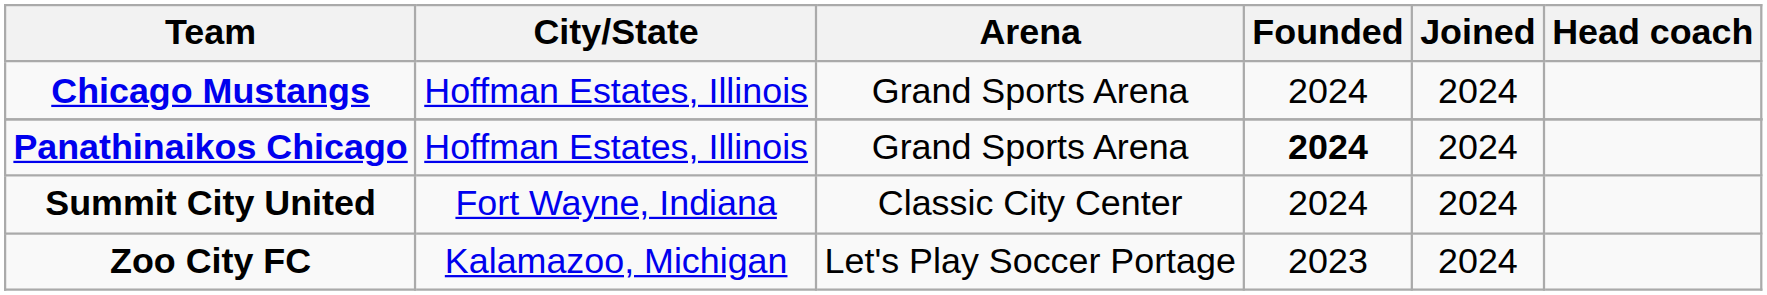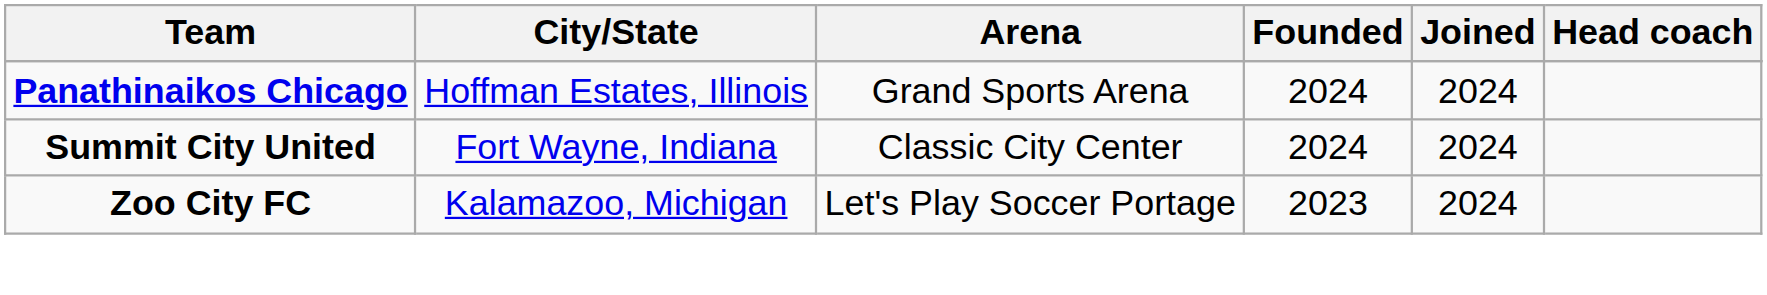 <table class="wikitable" style="text-align:center">
 <tr>
 <th>Team</th>
 <th>City/State</th>
 <th>Arena</th>
 <th>Founded</th>
 <th>Joined</th>
 <th>Head coach</th>
 </tr>
 <tr>
-<td><strong><a href='#'>Chicago Mustangs</a></strong></td>
-<td><a href='#'>Hoffman Estates, Illinois</a></td>
-<td>Grand Sports Arena</td>
-<td>2024</td>
-<td>2024</td>
-<td></td>
-</tr>
-<tr>
 </tr>
 <tr>
 <td><strong><a href='#'>Panathinaikos Chicago</a></strong></td>
 <td><a href='#'>Hoffman Estates, Illinois</a></td>
 <td>Grand Sports Arena</td>
-<td><strong>2024</strong></td>
+<td>2024</td>
 <td>2024</td>
 <td></td>
 </tr>
 <tr>
 <td><strong>Summit City United</strong></td>
 <td><a href='#'>Fort Wayne, Indiana</a></td>
 <td>Classic City Center</td>
 <td>2024</td>
 <td>2024</td>
 <td></td>
 </tr>
 <tr>
 <td><strong>Zoo City FC</strong></td>
 <td><a href='#'>Kalamazoo, Michigan</a></td>
 <td>Let's Play Soccer Portage</td>
 <td>2023</td>
 <td>2024</td>
 <td></td>
 </tr>
 </table>
